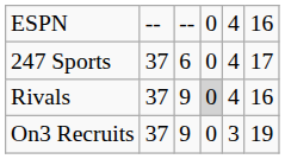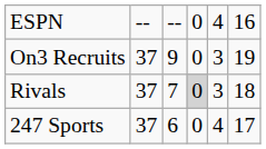 <table class="wikitable">
 <tr>
 <td>ESPN </td>
 <td>--</td>
 <td>--</td>
 <td>0</td>
-<td>4</td>
-<td>16</td>
-</tr>
-<tr>
-<td>247 Sports </td>
-<td>37</td>
-<td>6</td>
-<td>0</td>
-<td>4</td>
-<td>17</td>
-</tr>
-<tr>
-<td>Rivals </td>
-<td>37</td>
-<td>9</td>
-<td style="background: lightgrey;">0</td>
 <td>4</td>
 <td>16</td>
 </tr>
 <tr>
 <td>On3 Recruits </td>
 <td>37</td>
 <td>9</td>
 <td>0</td>
 <td>3</td>
 <td>19</td>
 </tr>
+<tr>
+<td>Rivals </td>
+<td>37</td>
+<td>7</td>
+<td style="background: lightgrey;">0</td>
+<td>3</td>
+<td>18</td>
+</tr>
+<tr>
+<td>247 Sports </td>
+<td>37</td>
+<td>6</td>
+<td>0</td>
+<td>4</td>
+<td>17</td>
+</tr>
 </table>
